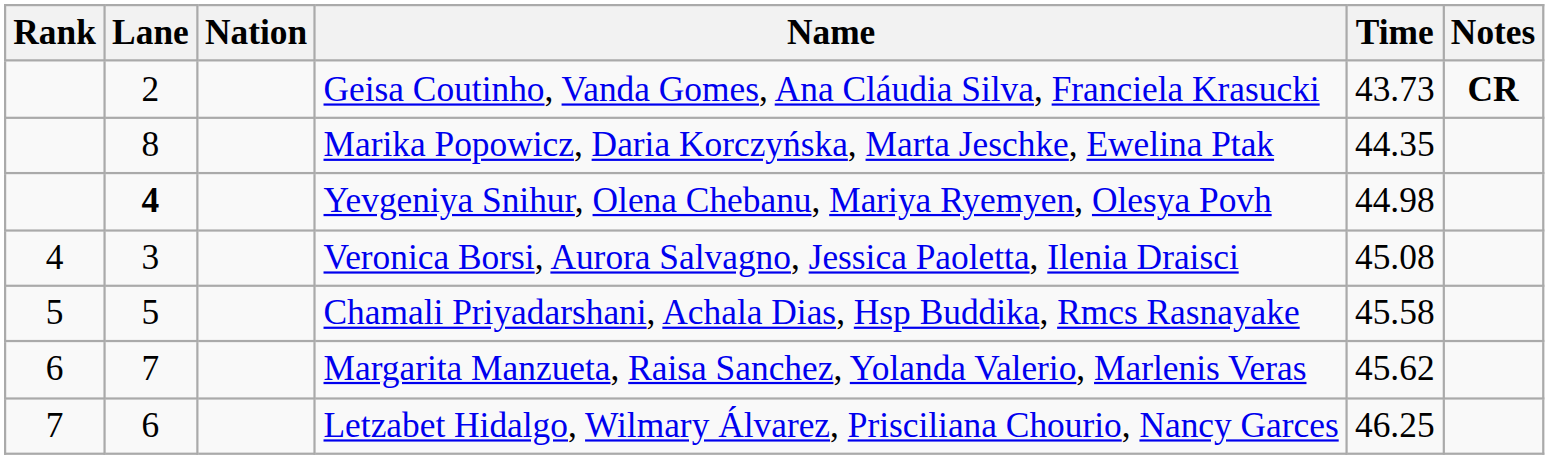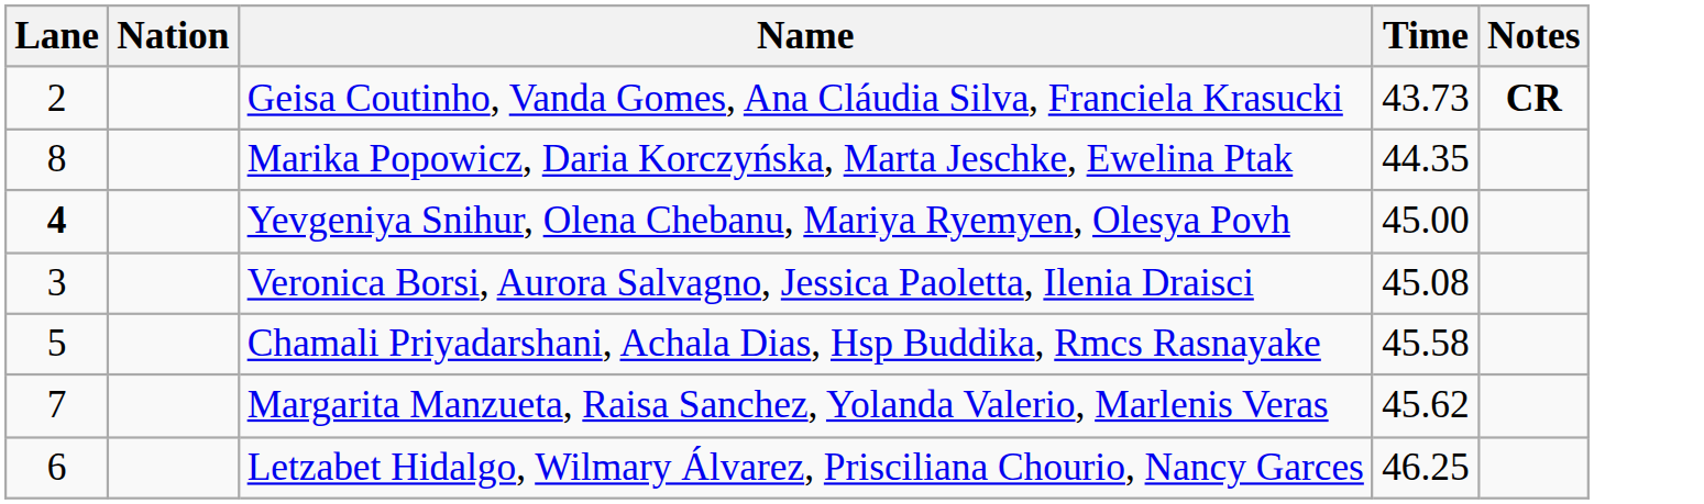 <table class="wikitable sortable" style="text-align:center">
 <tr>
-<th>Rank</th>
 <th>Lane</th>
 <th>Nation</th>
 <th>Name</th>
 <th>Time</th>
 <th>Notes</th>
 </tr>
 <tr>
-<td></td>
 <td>2</td>
 <td align=left></td>
 <td align=left><a href='#'>Geisa Coutinho</a>, <a href='#'>Vanda Gomes</a>, <a href='#'>Ana Cláudia Silva</a>, <a href='#'>Franciela Krasucki</a></td>
 <td>43.73</td>
 <td><strong>CR</strong></td>
 </tr>
 <tr>
-<td></td>
 <td>8</td>
 <td align=left></td>
 <td align=left><a href='#'>Marika Popowicz</a>, <a href='#'>Daria Korczyńska</a>, <a href='#'>Marta Jeschke</a>, <a href='#'>Ewelina Ptak</a></td>
 <td>44.35</td>
 <td></td>
 </tr>
 <tr>
-<td></td>
 <td><strong>4</strong></td>
 <td align=left></td>
 <td align=left><a href='#'>Yevgeniya Snihur</a>, <a href='#'>Olena Chebanu</a>, <a href='#'>Mariya Ryemyen</a>, <a href='#'>Olesya Povh</a></td>
-<td>44.98</td>
+<td>45.00</td>
 <td></td>
 </tr>
 <tr>
-<td>4</td>
 <td>3</td>
 <td align=left></td>
 <td align=left><a href='#'>Veronica Borsi</a>, <a href='#'>Aurora Salvagno</a>, <a href='#'>Jessica Paoletta</a>, <a href='#'>Ilenia Draisci</a></td>
 <td>45.08</td>
 <td></td>
 </tr>
 <tr>
 <td>5</td>
-<td>5</td>
 <td align=left></td>
 <td align=left><a href='#'>Chamali Priyadarshani</a>, <a href='#'>Achala Dias</a>, <a href='#'>Hsp Buddika</a>, <a href='#'>Rmcs Rasnayake</a></td>
 <td>45.58</td>
 <td></td>
 </tr>
 <tr>
-<td>6</td>
 <td>7</td>
 <td align=left></td>
 <td align=left><a href='#'>Margarita Manzueta</a>, <a href='#'>Raisa Sanchez</a>, <a href='#'>Yolanda Valerio</a>, <a href='#'>Marlenis Veras</a></td>
 <td>45.62</td>
 <td></td>
 </tr>
 <tr>
-<td>7</td>
 <td>6</td>
 <td align=left></td>
 <td align=left><a href='#'>Letzabet Hidalgo</a>, <a href='#'>Wilmary Álvarez</a>, <a href='#'>Prisciliana Chourio</a>, <a href='#'>Nancy Garces</a></td>
 <td>46.25</td>
 <td></td>
 </tr>
 </table>
